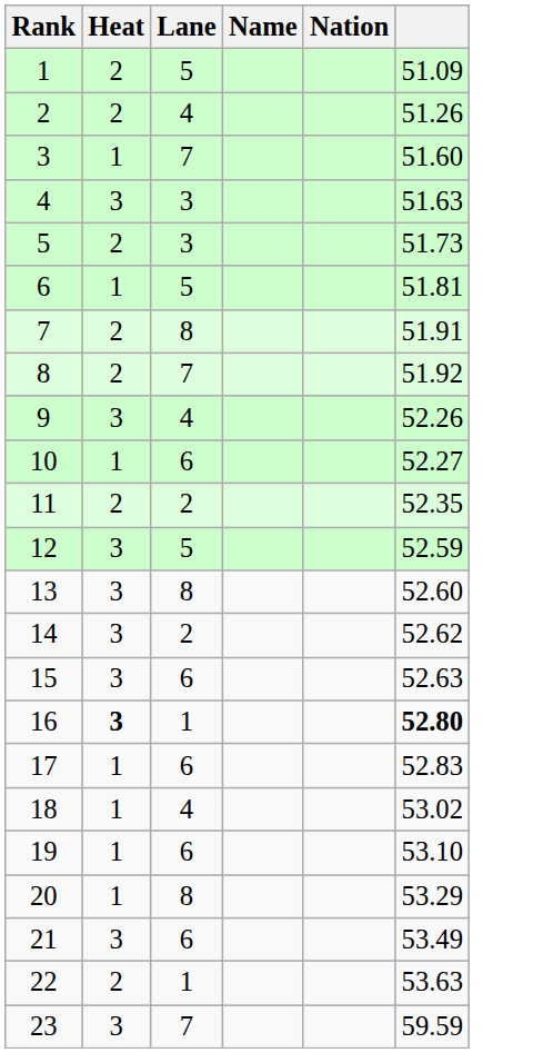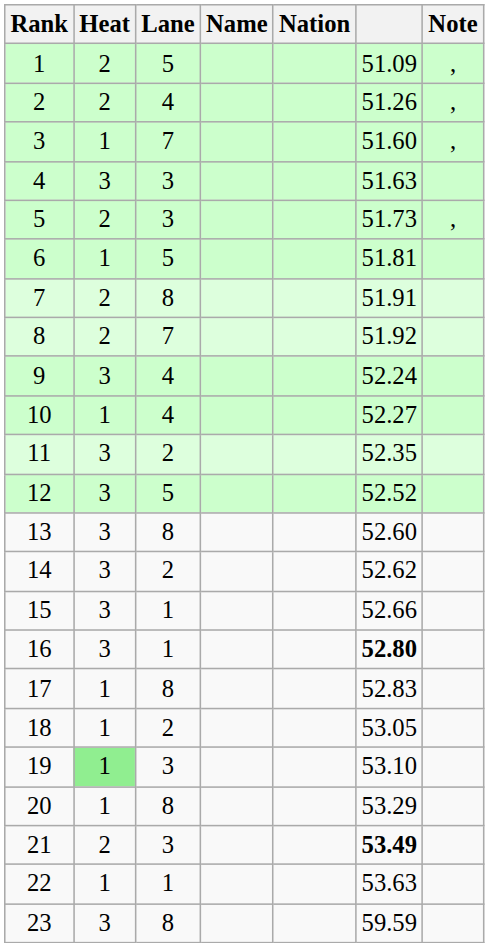 <table class="wikitable sortable" style="text-align:center">
 <tr>
 <th scope="col">Rank</th>
 <th scope="col">Heat</th>
 <th scope="col">Lane</th>
 <th scope="col">Name</th>
 <th scope="col">Nation</th>
 <th scope="col"></th>
+<th scope="col">Note</th>
 </tr>
 <tr bgcolor=ccffcc>
 <td>1</td>
 <td>2</td>
 <td>5</td>
 <td style="text-align:left"></td>
 <td style="text-align:left"></td>
 <td>51.09</td>
+<td>, </td>
 </tr>
 <tr bgcolor=ccffcc>
 <td>2</td>
 <td>2</td>
 <td>4</td>
 <td style="text-align:left"></td>
 <td style="text-align:left"></td>
 <td>51.26</td>
+<td>, </td>
 </tr>
 <tr bgcolor=ccffcc>
 <td>3</td>
 <td>1</td>
 <td>7</td>
 <td style="text-align:left"></td>
 <td style="text-align:left"></td>
 <td>51.60</td>
+<td>, </td>
 </tr>
 <tr bgcolor=ccffcc>
 <td>4</td>
 <td>3</td>
 <td>3</td>
 <td style="text-align:left"></td>
 <td style="text-align:left"></td>
 <td>51.63</td>
+<td></td>
 </tr>
 <tr bgcolor=ccffcc>
 <td>5</td>
 <td>2</td>
 <td>3</td>
 <td style="text-align:left"></td>
 <td style="text-align:left"></td>
 <td>51.73</td>
+<td>, </td>
 </tr>
 <tr bgcolor=ccffcc>
 <td>6</td>
 <td>1</td>
 <td>5</td>
 <td style="text-align:left"></td>
 <td style="text-align:left"></td>
 <td>51.81</td>
+<td></td>
 </tr>
 <tr bgcolor=ddffdd>
 <td>7</td>
 <td>2</td>
 <td>8</td>
 <td style="text-align:left"></td>
 <td style="text-align:left"></td>
 <td>51.91</td>
+<td></td>
 </tr>
 <tr bgcolor=ddffdd>
 <td>8</td>
 <td>2</td>
 <td>7</td>
 <td style="text-align:left"></td>
 <td style="text-align:left"></td>
 <td>51.92</td>
+<td></td>
 </tr>
 <tr bgcolor=ccffcc>
 <td>9</td>
 <td>3</td>
 <td>4</td>
 <td style="text-align:left"></td>
 <td style="text-align:left"></td>
-<td>52.26</td>
+<td>52.24</td>
+<td></td>
 </tr>
 <tr bgcolor=ccffcc>
 <td>10</td>
 <td>1</td>
-<td>6</td>
+<td>4</td>
 <td style="text-align:left"></td>
 <td style="text-align:left"></td>
 <td>52.27</td>
+<td></td>
 </tr>
 <tr bgcolor=ddffdd>
 <td>11</td>
-<td>2</td>
+<td>3</td>
 <td>2</td>
 <td style="text-align:left"></td>
 <td style="text-align:left"></td>
 <td>52.35</td>
+<td></td>
 </tr>
 <tr bgcolor=ccffcc>
 <td>12</td>
 <td>3</td>
 <td>5</td>
 <td style="text-align:left"></td>
 <td style="text-align:left"></td>
-<td>52.59</td>
+<td>52.52</td>
+<td></td>
 </tr>
 <tr>
 <td>13</td>
 <td>3</td>
 <td>8</td>
 <td style="text-align:left"></td>
 <td style="text-align:left"></td>
 <td>52.60</td>
+<td></td>
 </tr>
 <tr>
 <td>14</td>
 <td>3</td>
 <td>2</td>
 <td style="text-align:left"></td>
 <td style="text-align:left"></td>
 <td>52.62</td>
+<td></td>
 </tr>
 <tr>
 <td>15</td>
 <td>3</td>
-<td>6</td>
+<td>1</td>
 <td style="text-align:left"></td>
 <td style="text-align:left"></td>
-<td>52.63</td>
+<td>52.66</td>
+<td></td>
 </tr>
 <tr>
 <td>16</td>
-<td><strong>3</strong></td>
+<td>3</td>
 <td>1</td>
 <td style="text-align:left"></td>
 <td style="text-align:left"></td>
 <td><strong>52.80</strong></td>
+<td></td>
 </tr>
 <tr>
 <td>17</td>
 <td>1</td>
-<td>6</td>
+<td>8</td>
 <td style="text-align:left"></td>
 <td style="text-align:left"></td>
 <td>52.83</td>
+<td></td>
 </tr>
 <tr>
 <td>18</td>
 <td>1</td>
-<td>4</td>
+<td>2</td>
 <td style="text-align:left"></td>
 <td style="text-align:left"></td>
-<td>53.02</td>
+<td>53.05</td>
+<td></td>
 </tr>
 <tr>
 <td>19</td>
-<td>1</td>
-<td>6</td>
+<td style="background: lightgreen;">1</td>
+<td>3</td>
 <td style="text-align:left"></td>
 <td style="text-align:left"></td>
 <td>53.10</td>
+<td></td>
 </tr>
 <tr>
 <td>20</td>
 <td>1</td>
 <td>8</td>
 <td style="text-align:left"></td>
 <td style="text-align:left"></td>
 <td>53.29</td>
+<td></td>
 </tr>
 <tr>
 <td>21</td>
+<td>2</td>
 <td>3</td>
-<td>6</td>
 <td style="text-align:left"></td>
 <td style="text-align:left"></td>
-<td>53.49</td>
+<td><strong>53.49</strong></td>
+<td></td>
 </tr>
 <tr>
 <td>22</td>
-<td>2</td>
+<td>1</td>
 <td>1</td>
 <td style="text-align:left"></td>
 <td style="text-align:left"></td>
 <td>53.63</td>
+<td></td>
 </tr>
 <tr>
 <td>23</td>
 <td>3</td>
-<td>7</td>
+<td>8</td>
 <td style="text-align:left"></td>
 <td style="text-align:left"></td>
 <td>59.59</td>
+<td></td>
 </tr>
 </table>
